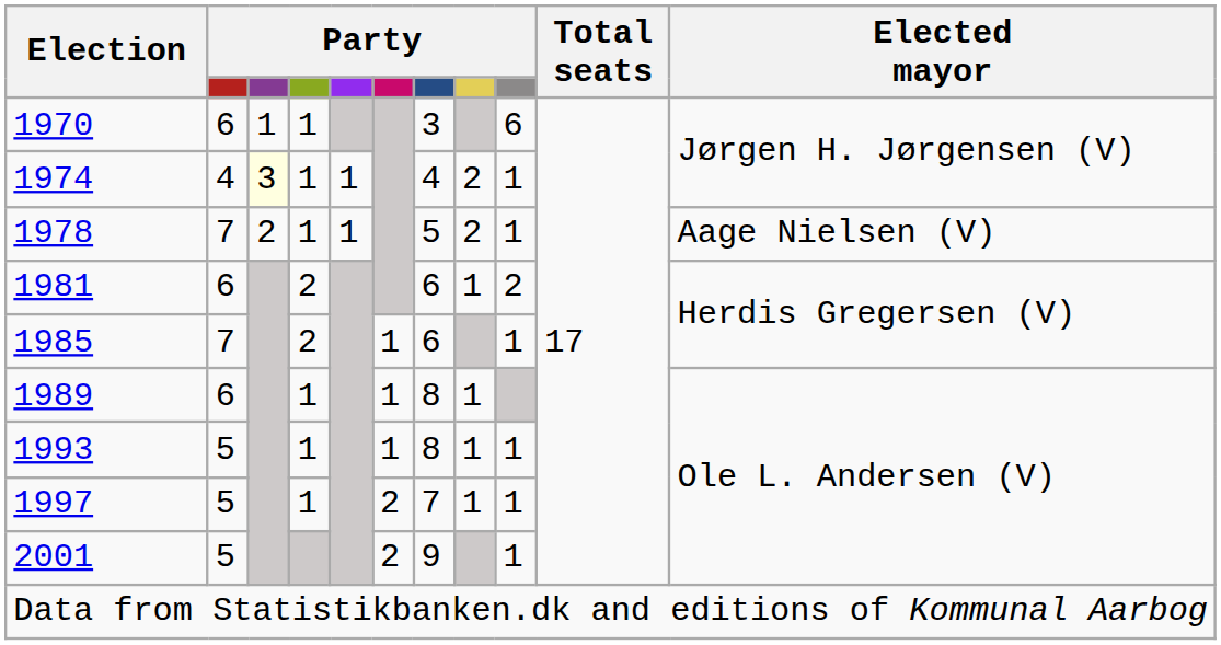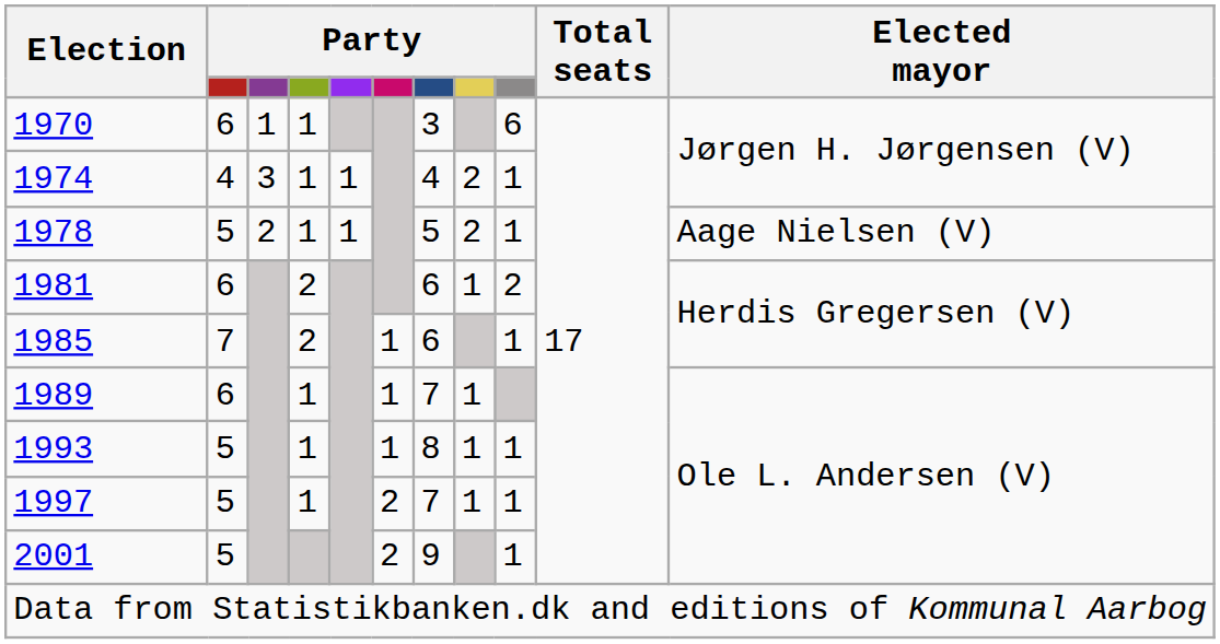 <table class="wikitable">
 <tr>
 <th rowspan=2>Election</th>
 <th colspan=8>Party</th>
 <th rowspan=2>Total<br>seats</th>
 <th rowspan=2>Elected<br>mayor</th>
 </tr>
 <tr>
 <td style="background:#B5211D;"><strong><a href='#'></a></strong></td>
 <td style="background:#843A93;"><strong><a href='#'></a></strong></td>
 <td style="background:#89A920;"><strong><a href='#'></a></strong></td>
 <td style="background:#912CEE;"><strong><a href='#'></a></strong></td>
 <td style="background:#C9096C;"><strong><a href='#'></a></strong></td>
 <td style="background:#254C85;"><strong><a href='#'></a></strong></td>
 <td style="background:#E3CF57;"><strong><a href='#'></a></strong></td>
 <td style="background:#8B8989;"><strong></strong></td>
 </tr>
 <tr>
 <td><a href='#'>1970</a></td>
 <td>6</td>
 <td>1</td>
 <td>1</td>
 <td style="background:#CDC9C9;"></td>
 <td style="background:#CDC9C9;" rowspan=4></td>
 <td>3</td>
 <td style="background:#CDC9C9;"></td>
 <td>6</td>
 <td rowspan=9>17</td>
 <td rowspan=2>Jørgen H. Jørgensen (V)</td>
 </tr>
 <tr>
 <td><a href='#'>1974</a></td>
 <td>4</td>
-<td style="background: lightyellow;">3</td>
+<td>3</td>
 <td>1</td>
 <td>1</td>
 <td>4</td>
 <td>2</td>
 <td>1</td>
 </tr>
 <tr>
 <td><a href='#'>1978</a></td>
-<td>7</td>
+<td>5</td>
 <td>2</td>
 <td>1</td>
 <td>1</td>
 <td>5</td>
 <td>2</td>
 <td>1</td>
 <td>Aage Nielsen (V)</td>
 </tr>
 <tr>
 <td><a href='#'>1981</a></td>
 <td>6</td>
 <td style="background:#CDC9C9;" rowspan=6></td>
 <td>2</td>
 <td style="background:#CDC9C9;" rowspan=6></td>
 <td>6</td>
 <td>1</td>
 <td>2</td>
 <td rowspan=2>Herdis Gregersen (V)</td>
 </tr>
 <tr>
 <td><a href='#'>1985</a></td>
 <td>7</td>
 <td>2</td>
 <td>1</td>
 <td>6</td>
 <td style="background:#CDC9C9;"></td>
 <td>1</td>
 </tr>
 <tr>
 <td><a href='#'>1989</a></td>
 <td>6</td>
 <td>1</td>
 <td>1</td>
-<td>8</td>
+<td>7</td>
 <td>1</td>
 <td style="background:#CDC9C9;"></td>
 <td rowspan=4>Ole L. Andersen (V)</td>
 </tr>
 <tr>
 <td><a href='#'>1993</a></td>
 <td>5</td>
 <td>1</td>
 <td>1</td>
 <td>8</td>
 <td>1</td>
 <td>1</td>
 </tr>
 <tr>
 <td><a href='#'>1997</a></td>
 <td>5</td>
 <td>1</td>
 <td>2</td>
 <td>7</td>
 <td>1</td>
 <td>1</td>
 </tr>
 <tr>
 <td><a href='#'>2001</a></td>
 <td>5</td>
 <td style="background:#CDC9C9;"></td>
 <td>2</td>
 <td>9</td>
 <td style="background:#CDC9C9;"></td>
 <td>1</td>
 </tr>
 <tr>
 <td colspan=14>Data from Statistikbanken.dk and editions of <em>Kommunal Aarbog</em></td>
 </tr>
 </table>
